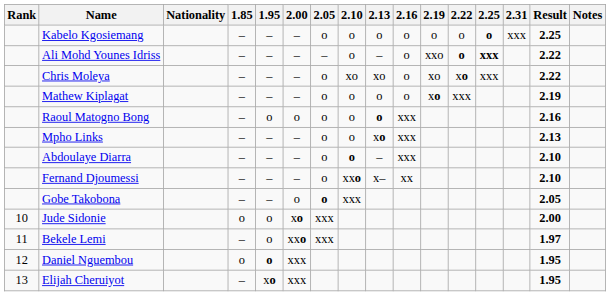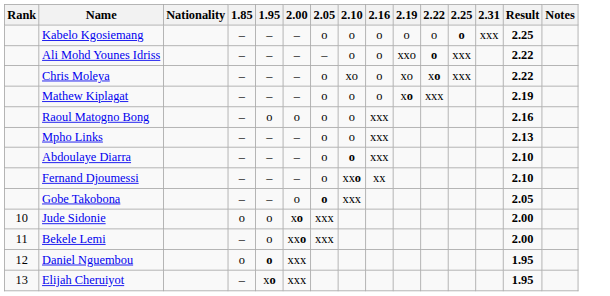 <table class="wikitable sortable" style="text-align:center;font-size:90%">
 <tr>
 <th>Rank</th>
 <th>Name</th>
 <th>Nationality</th>
 <th>1.85</th>
 <th>1.95</th>
 <th>2.00</th>
 <th>2.05</th>
 <th>2.10</th>
-<th>2.13</th>
 <th>2.16</th>
 <th>2.19</th>
 <th>2.22</th>
 <th>2.25</th>
 <th>2.31</th>
 <th>Result</th>
 <th>Notes</th>
 </tr>
 <tr>
 <td></td>
 <td align=left><a href='#'>Kabelo Kgosiemang</a></td>
 <td align=left></td>
 <td>–</td>
 <td>–</td>
 <td>–</td>
 <td>o</td>
 <td>o</td>
 <td>o</td>
 <td>o</td>
 <td>o</td>
-<td>o</td>
 <td><strong>o</strong></td>
 <td>xxx</td>
 <td><strong>2.25</strong></td>
 <td></td>
 </tr>
 <tr>
 <td></td>
 <td align=left><a href='#'>Ali Mohd Younes Idriss</a></td>
 <td align=left></td>
 <td>–</td>
 <td>–</td>
 <td>–</td>
 <td>–</td>
 <td>o</td>
-<td>–</td>
 <td>o</td>
 <td>xxo</td>
 <td><strong>o</strong></td>
-<td><strong>xxx</strong></td>
+<td>xxx</td>
 <td></td>
 <td><strong>2.22</strong></td>
 <td></td>
 </tr>
 <tr>
 <td></td>
 <td align=left><a href='#'>Chris Moleya</a></td>
 <td align=left></td>
 <td>–</td>
 <td>–</td>
 <td>–</td>
 <td>o</td>
-<td>xo</td>
 <td>xo</td>
 <td>o</td>
 <td>xo</td>
 <td>x<strong>o</strong></td>
 <td>xxx</td>
 <td></td>
 <td><strong>2.22</strong></td>
 <td></td>
 </tr>
 <tr>
 <td></td>
 <td align=left><a href='#'>Mathew Kiplagat</a></td>
 <td align=left></td>
 <td>–</td>
 <td>–</td>
 <td>–</td>
 <td>o</td>
 <td>o</td>
 <td>o</td>
-<td>o</td>
 <td>x<strong>o</strong></td>
 <td>xxx</td>
 <td></td>
 <td></td>
 <td><strong>2.19</strong></td>
 <td></td>
 </tr>
 <tr>
 <td></td>
 <td align=left><a href='#'>Raoul Matogno Bong</a></td>
 <td align=left></td>
 <td>–</td>
 <td>o</td>
 <td>o</td>
 <td>o</td>
 <td>o</td>
-<td><strong>o</strong></td>
 <td>xxx</td>
 <td></td>
 <td></td>
 <td></td>
 <td></td>
 <td><strong>2.16</strong></td>
 <td></td>
 </tr>
 <tr>
 <td></td>
 <td align=left><a href='#'>Mpho Links</a></td>
 <td align=left></td>
 <td>–</td>
 <td>–</td>
 <td>–</td>
 <td>o</td>
 <td>o</td>
-<td>x<strong>o</strong></td>
 <td>xxx</td>
 <td></td>
 <td></td>
 <td></td>
 <td></td>
 <td><strong>2.13</strong></td>
 <td></td>
 </tr>
 <tr>
 <td></td>
 <td align=left><a href='#'>Abdoulaye Diarra</a></td>
 <td align=left></td>
 <td>–</td>
 <td>–</td>
 <td>–</td>
 <td>o</td>
 <td><strong>o</strong></td>
-<td>–</td>
 <td>xxx</td>
 <td></td>
 <td></td>
 <td></td>
 <td></td>
 <td><strong>2.10</strong></td>
 <td></td>
 </tr>
 <tr>
 <td></td>
 <td align=left><a href='#'>Fernand Djoumessi</a></td>
 <td align=left></td>
 <td>–</td>
 <td>–</td>
 <td>–</td>
 <td>o</td>
 <td>xx<strong>o</strong></td>
-<td>x–</td>
 <td>xx</td>
 <td></td>
 <td></td>
 <td></td>
 <td></td>
 <td><strong>2.10</strong></td>
 <td></td>
 </tr>
 <tr>
 <td></td>
 <td align=left><a href='#'>Gobe Takobona</a></td>
 <td align=left></td>
 <td>–</td>
 <td>–</td>
 <td>o</td>
 <td><strong>o</strong></td>
 <td>xxx</td>
 <td></td>
 <td></td>
 <td></td>
 <td></td>
 <td></td>
-<td></td>
 <td><strong>2.05</strong></td>
 <td></td>
 </tr>
 <tr>
 <td>10</td>
 <td align=left><a href='#'>Jude Sidonie</a></td>
 <td align=left></td>
 <td>o</td>
 <td>o</td>
 <td>x<strong>o</strong></td>
 <td>xxx</td>
-<td></td>
 <td></td>
 <td></td>
 <td></td>
 <td></td>
 <td></td>
 <td></td>
 <td><strong>2.00</strong></td>
 <td></td>
 </tr>
 <tr>
 <td>11</td>
 <td align=left><a href='#'>Bekele Lemi</a></td>
 <td align=left></td>
 <td>–</td>
 <td>o</td>
 <td>xx<strong>o</strong></td>
 <td>xxx</td>
 <td></td>
 <td></td>
 <td></td>
 <td></td>
 <td></td>
 <td></td>
-<td></td>
-<td><strong>1.97</strong></td>
+<td><strong>2.00</strong></td>
 <td></td>
 </tr>
 <tr>
 <td>12</td>
 <td align=left><a href='#'>Daniel Nguembou</a></td>
 <td align=left></td>
 <td>o</td>
 <td><strong>o</strong></td>
 <td>xxx</td>
-<td></td>
 <td></td>
 <td></td>
 <td></td>
 <td></td>
 <td></td>
 <td></td>
 <td></td>
 <td><strong>1.95</strong></td>
 <td></td>
 </tr>
 <tr>
 <td>13</td>
 <td align=left><a href='#'>Elijah Cheruiyot</a></td>
 <td align=left></td>
 <td>–</td>
 <td>x<strong>o</strong></td>
 <td>xxx</td>
 <td></td>
 <td></td>
 <td></td>
 <td></td>
 <td></td>
 <td></td>
 <td></td>
-<td></td>
 <td><strong>1.95</strong></td>
 <td></td>
 </tr>
 </table>
